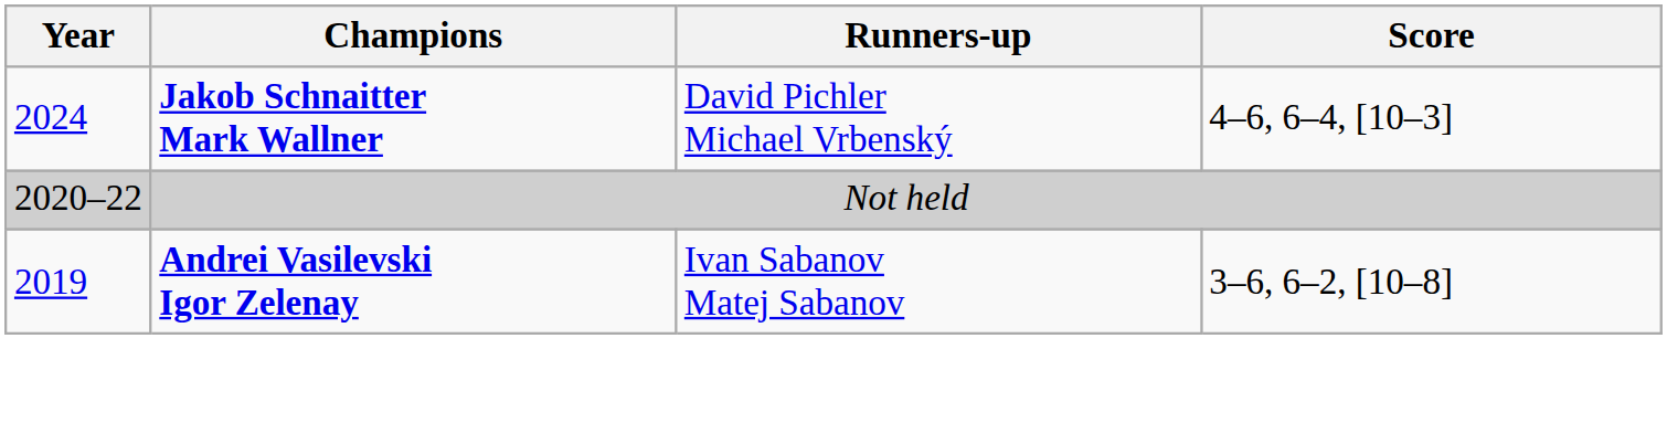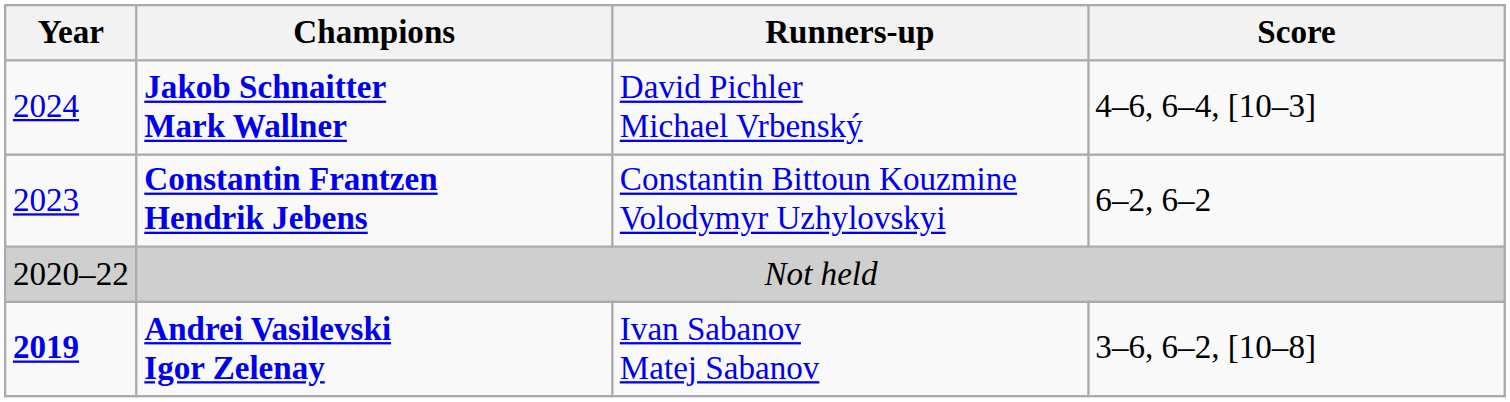 <table class="wikitable" style="font-size:90%">
 <tr>
 <th>Year</th>
 <th width="200">Champions</th>
 <th width="200">Runners-up</th>
 <th width="175">Score</th>
 </tr>
 <tr>
 <td><a href='#'>2024</a></td>
 <td> <strong><a href='#'>Jakob Schnaitter</a></strong><br> <strong><a href='#'>Mark Wallner</a></strong></td>
 <td> <a href='#'>David Pichler</a><br> <a href='#'>Michael Vrbenský</a></td>
 <td>4–6, 6–4, [10–3]</td>
 </tr>
 <tr>
+<td><a href='#'>2023</a></td>
+<td> <strong><a href='#'>Constantin Frantzen</a></strong><br> <strong><a href='#'>Hendrik Jebens</a></strong></td>
+<td> <a href='#'>Constantin Bittoun Kouzmine</a><br> <a href='#'>Volodymyr Uzhylovskyi</a></td>
+<td>6–2, 6–2</td>
+</tr>
+<tr>
 <td style="background:#cfcfcf">2020–22</td>
 <td colspan=3 align=center style="background:#cfcfcf"><em>Not held</em></td>
 </tr>
 <tr>
-<td><a href='#'>2019</a></td>
+<td><strong><a href='#'>2019</a></strong></td>
 <td> <strong><a href='#'>Andrei Vasilevski</a></strong><br> <strong><a href='#'>Igor Zelenay</a></strong></td>
 <td> <a href='#'>Ivan Sabanov</a><br> <a href='#'>Matej Sabanov</a></td>
 <td>3–6, 6–2, [10–8]</td>
 </tr>
 </table>
